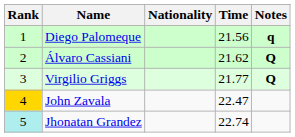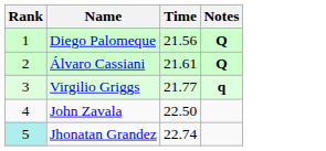 <table class="wikitable sortable" style="text-align:center">
 <tr>
 <th>Rank</th>
 <th>Name</th>
-<th>Nationality</th>
 <th>Time</th>
 <th>Notes</th>
 </tr>
 <tr bgcolor=ccffcc>
 <td align=center>1</td>
 <td align=left><a href='#'>Diego Palomeque</a></td>
-<td align=left></td>
 <td>21.56</td>
-<td><strong>q</strong></td>
+<td><strong>Q</strong></td>
 </tr>
 <tr bgcolor=ccffcc>
 <td align=center>2</td>
 <td align=left><a href='#'>Álvaro Cassiani</a></td>
-<td align=left></td>
-<td>21.62</td>
+<td>21.61</td>
 <td><strong>Q</strong></td>
 </tr>
 <tr bgcolor=ddffdd>
 <td align=center>3</td>
 <td align=left><a href='#'>Virgilio Griggs</a></td>
-<td align=left></td>
 <td>21.77</td>
-<td><strong>Q</strong></td>
+<td><strong>q</strong></td>
 </tr>
 <tr>
-<td align=center style="background: gold;">4</td>
+<td align=center>4</td>
 <td align=left><a href='#'>John Zavala</a></td>
-<td align=left></td>
-<td>22.47</td>
+<td>22.50</td>
 <td></td>
 </tr>
 <tr>
 <td align=center style="background: paleturquoise;">5</td>
 <td align=left><a href='#'>Jhonatan Grandez</a></td>
-<td align=left></td>
 <td>22.74</td>
 <td></td>
 </tr>
 </table>
